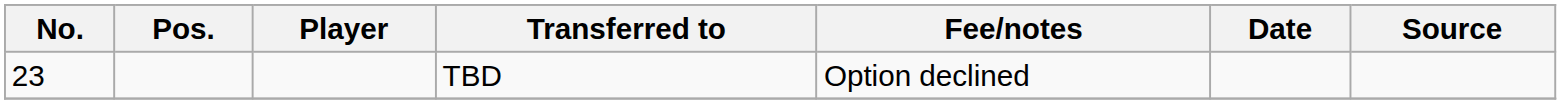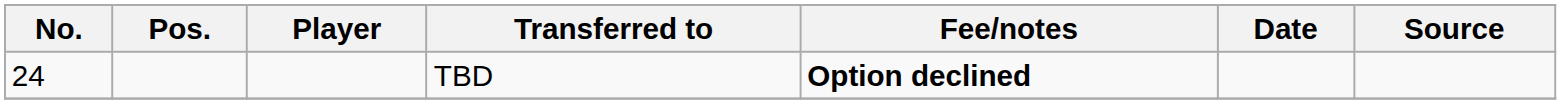 <table class="wikitable sortable" style="width:90%; text-align:center; font-size:95%; text-align:left;">
 <tr>
 <th><strong>No.</strong></th>
 <th><strong>Pos.</strong></th>
 <th><strong>Player</strong></th>
 <th><strong>Transferred to</strong></th>
 <th><strong>Fee/notes</strong></th>
 <th><strong>Date</strong></th>
 <th><strong>Source</strong></th>
 </tr>
 <tr>
-<td>23</td>
+<td>24</td>
 <td align=center></td>
 <td></td>
 <td>TBD</td>
-<td>Option declined</td>
+<td><strong>Option declined</strong></td>
 <td></td>
 <td></td>
 </tr>
 <tr>
 </tr>
 </table>
